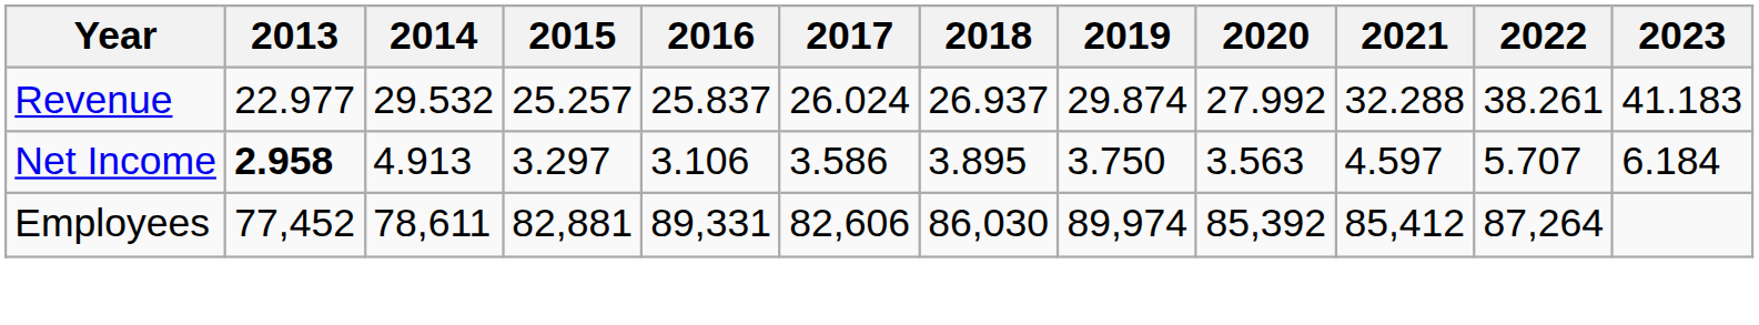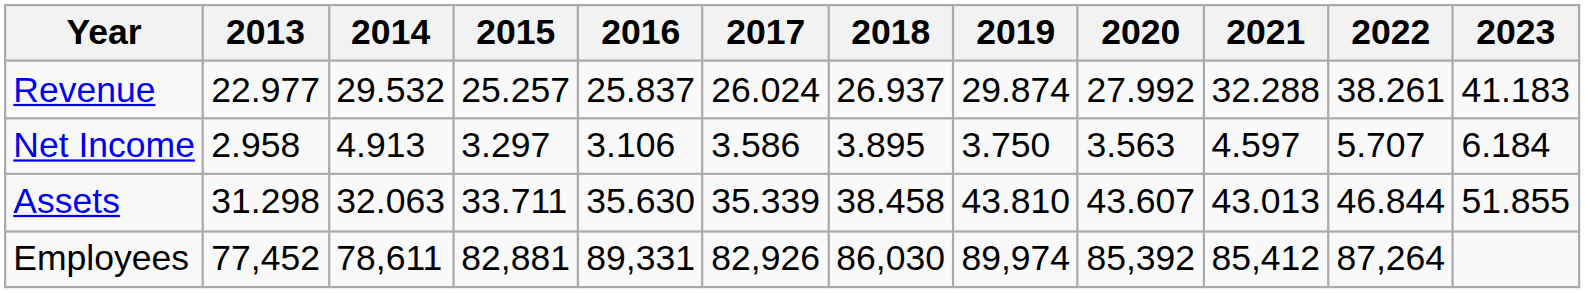 <table class="wikitable">
 <tr>
 <th>Year</th>
 <th>2013</th>
 <th>2014</th>
 <th>2015</th>
 <th>2016</th>
 <th>2017</th>
 <th>2018</th>
 <th>2019</th>
 <th>2020</th>
 <th>2021</th>
 <th>2022</th>
 <th>2023</th>
 </tr>
 <tr>
 <td><a href='#'>Revenue</a></td>
 <td>22.977</td>
 <td>29.532</td>
 <td>25.257</td>
 <td>25.837</td>
 <td>26.024</td>
 <td>26.937</td>
 <td>29.874</td>
 <td>27.992</td>
 <td>32.288</td>
 <td>38.261</td>
 <td>41.183</td>
 </tr>
 <tr>
 <td><a href='#'>Net Income</a></td>
-<td><strong>2.958</strong></td>
+<td>2.958</td>
 <td>4.913</td>
 <td>3.297</td>
 <td>3.106</td>
 <td>3.586</td>
 <td>3.895</td>
 <td>3.750</td>
 <td>3.563</td>
 <td>4.597</td>
 <td>5.707</td>
 <td>6.184</td>
 </tr>
 <tr>
+<td><a href='#'>Assets</a></td>
+<td>31.298</td>
+<td>32.063</td>
+<td>33.711</td>
+<td>35.630</td>
+<td>35.339</td>
+<td>38.458</td>
+<td>43.810</td>
+<td>43.607</td>
+<td>43.013</td>
+<td>46.844</td>
+<td>51.855</td>
+</tr>
+<tr>
 <td>Employees</td>
 <td>77,452</td>
 <td>78,611</td>
 <td>82,881</td>
 <td>89,331</td>
-<td>82,606</td>
+<td>82,926</td>
 <td>86,030</td>
 <td>89,974</td>
 <td>85,392</td>
 <td>85,412</td>
 <td>87,264</td>
 <td></td>
 </tr>
 </table>
